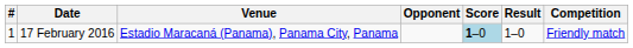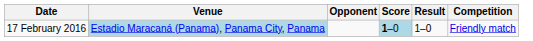 <table class="wikitable">
 <tr>
-<th>#</th>
 <th>Date</th>
 <th>Venue</th>
 <th>Opponent</th>
 <th>Score</th>
 <th>Result</th>
 <th>Competition</th>
 </tr>
 <tr>
-<td>1</td>
 <td>17 February 2016</td>
-<td><a href='#'>Estadio Maracaná (Panama)</a>, <a href='#'>Panama City</a>, <a href='#'>Panama</a></td>
+<td style="background: lightblue;"><a href='#'>Estadio Maracaná (Panama)</a>, <a href='#'>Panama City</a>, <a href='#'>Panama</a></td>
 <td></td>
 <td style="background: lightblue;"><strong>1</strong>–0</td>
 <td>1–0</td>
 <td><a href='#'>Friendly match</a></td>
 </tr>
 </table>
